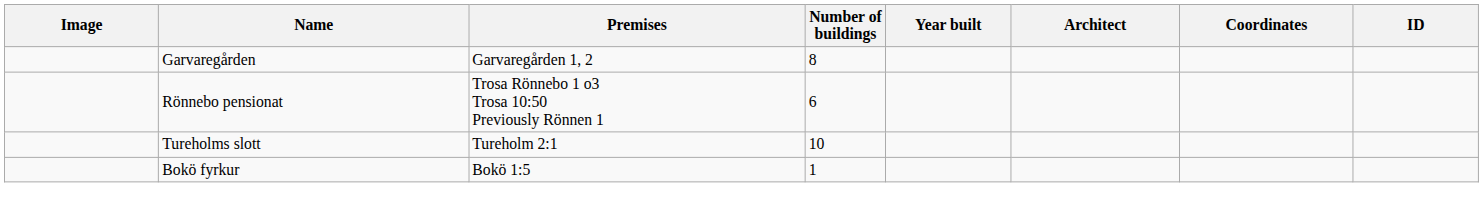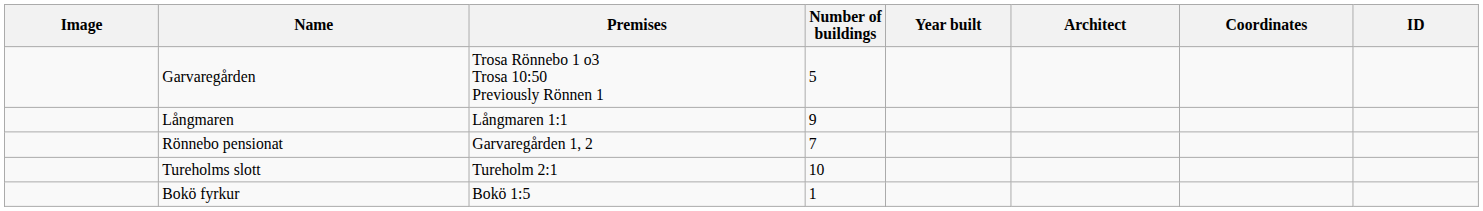 <table class="wikitable" width="95%">
 <tr>
 <th width="150">Image</th>
 <th>Name</th>
 <th>Premises</th>
 <th width="75">Number of<br>buildings</th>
 <th width="120">Year built</th>
 <th>Architect</th>
 <th width="170">Coordinates</th>
 <th width="120">ID</th>
 </tr>
 <tr>
 <td></td>
 <td>Garvaregården</td>
-<td>Garvaregården 1, 2</td>
-<td>8</td>
+<td>Trosa Rönnebo 1 o3<br>Trosa 10:50<br>Previously Rönnen 1</td>
+<td>5</td>
+<td></td>
+<td></td>
+<td></td>
+<td></td>
+</tr>
+<tr>
+<td></td>
+<td>Långmaren</td>
+<td>Långmaren 1:1</td>
+<td>9</td>
 <td></td>
 <td></td>
 <td></td>
 <td></td>
 </tr>
 <tr>
 <td></td>
 <td>Rönnebo pensionat</td>
-<td>Trosa Rönnebo 1 o3<br>Trosa 10:50<br>Previously Rönnen 1</td>
-<td>6</td>
+<td>Garvaregården 1, 2</td>
+<td>7</td>
 <td></td>
 <td></td>
 <td></td>
 <td></td>
 </tr>
 <tr>
 <td></td>
 <td>Tureholms slott</td>
 <td>Tureholm 2:1</td>
 <td>10</td>
 <td></td>
 <td></td>
 <td></td>
 <td></td>
 </tr>
 <tr>
 <td></td>
 <td>Bokö fyrkur</td>
 <td>Bokö 1:5</td>
 <td>1</td>
 <td></td>
 <td></td>
 <td></td>
 <td></td>
 </tr>
 </table>
